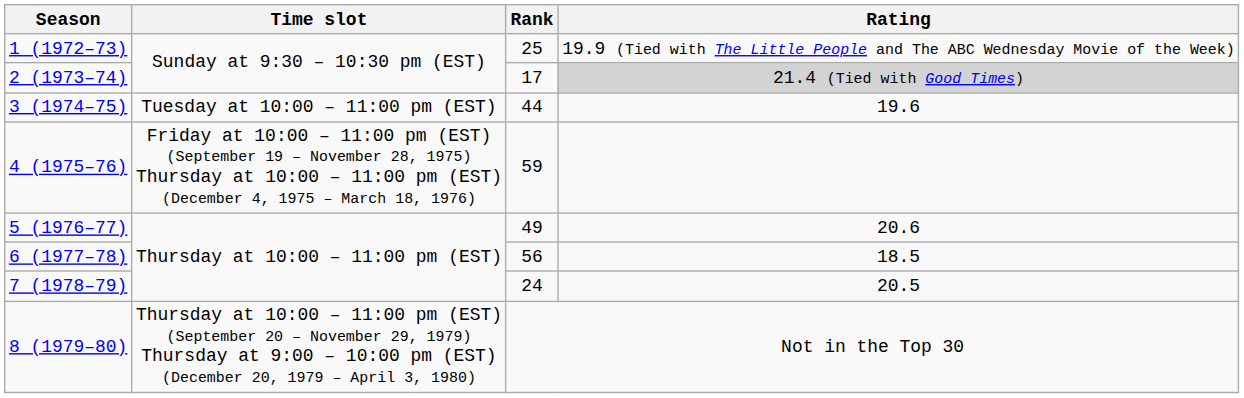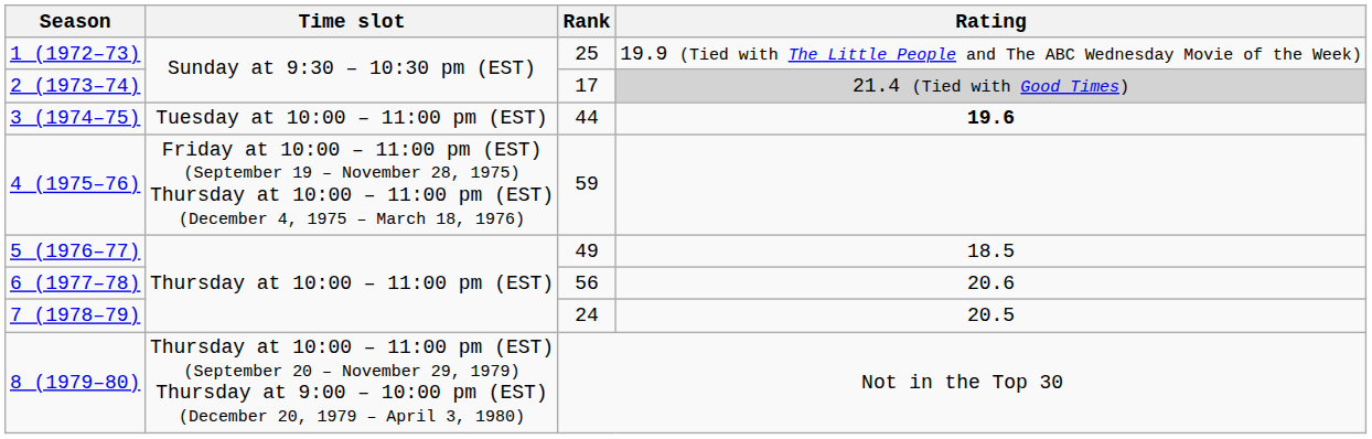 <table class="wikitable" style="text-align:center">
 <tr>
 <th>Season</th>
 <th>Time slot</th>
 <th>Rank</th>
 <th>Rating</th>
 </tr>
 <tr>
 <td><a href='#'>1 (1972–73)</a></td>
 <td rowspan="2">Sunday at 9:30 – 10:30 pm (EST)</td>
 <td>25</td>
 <td>19.9 <small>(Tied with <em><a href='#'>The Little People</a></em> and The ABC Wednesday Movie of the Week)</small></td>
 </tr>
 <tr>
 <td><a href='#'>2 (1973–74)</a></td>
 <td>17</td>
 <td style="background: lightgrey;">21.4 <small>(Tied with <em><a href='#'>Good Times</a></em>)</small></td>
 </tr>
 <tr>
 <td><a href='#'>3 (1974–75)</a></td>
 <td>Tuesday at 10:00 – 11:00 pm (EST)</td>
 <td>44</td>
-<td>19.6</td>
+<td><strong>19.6</strong></td>
 </tr>
 <tr>
 <td><a href='#'>4 (1975–76)</a></td>
 <td>Friday at 10:00 – 11:00 pm (EST)<br><small>(September 19 – November 28, 1975)</small><br>Thursday at 10:00 – 11:00 pm (EST)<br><small>(December 4, 1975 – March 18, 1976)</small></td>
 <td>59</td>
 <td></td>
 </tr>
 <tr>
 <td><a href='#'>5 (1976–77)</a></td>
 <td rowspan="3">Thursday at 10:00 – 11:00 pm (EST)</td>
 <td>49</td>
-<td>20.6</td>
+<td>18.5</td>
 </tr>
 <tr>
 <td><a href='#'>6 (1977–78)</a></td>
 <td>56</td>
-<td>18.5</td>
+<td>20.6</td>
 </tr>
 <tr>
 <td><a href='#'>7 (1978–79)</a></td>
 <td>24</td>
 <td>20.5</td>
 </tr>
 <tr>
 <td><a href='#'>8 (1979–80)</a></td>
 <td>Thursday at 10:00 – 11:00 pm (EST)<br><small>(September 20 – November 29, 1979)</small><br>Thursday at 9:00 – 10:00 pm (EST)<br><small>(December 20, 1979 – April 3, 1980)</small></td>
 <td colspan="2">Not in the Top 30</td>
 </tr>
 </table>
